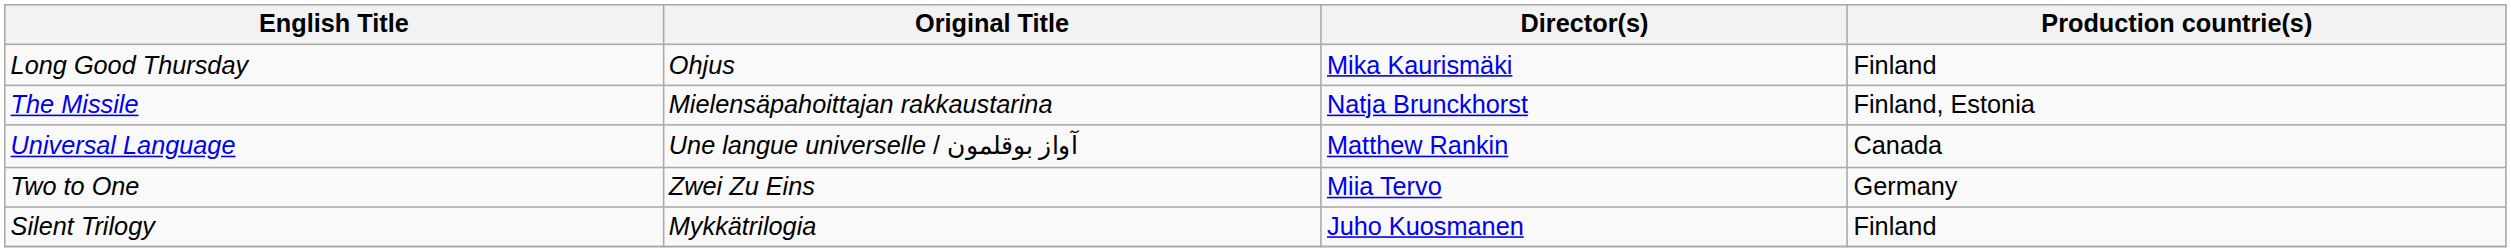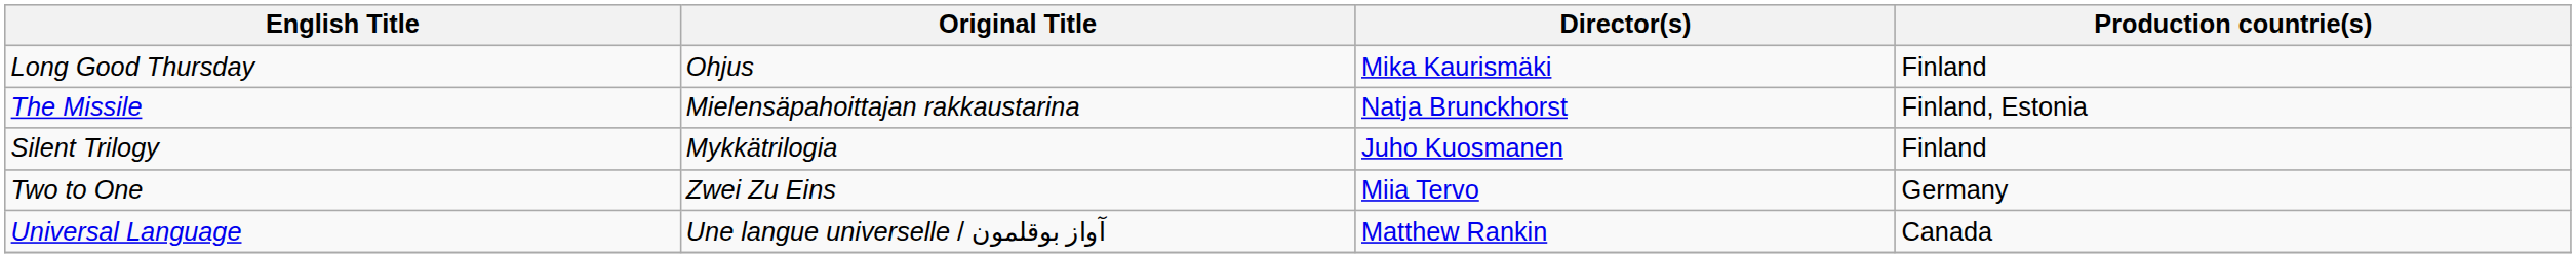 <table class="wikitable" style="width:100%; margin-bottom:4px">
 <tr>
 <th scope="col" width="25%">English Title</th>
 <th scope="col" width="25%">Original Title</th>
 <th scope="col" width="20%">Director(s)</th>
 <th scope="col" width="25%">Production countrie(s)</th>
 </tr>
 <tr>
 <td><em>Long Good Thursday</em></td>
 <td><em>Ohjus</em></td>
 <td><a href='#'>Mika Kaurismäki</a></td>
 <td>Finland</td>
 </tr>
 <tr>
 <td><em><a href='#'>The Missile</a></em></td>
 <td><em>Mielensäpahoittajan rakkaustarina</em></td>
 <td><a href='#'>Natja Brunckhorst</a></td>
 <td>Finland, Estonia</td>
 </tr>
 <tr>
-<td><em><a href='#'>Universal Language</a></em></td>
-<td><em>Une langue universelle</em> / آواز بوقلمون</td>
-<td><a href='#'>Matthew Rankin</a></td>
-<td>Canada</td>
+<td><em>Silent Trilogy</em></td>
+<td><em>Mykkätrilogia</em></td>
+<td><a href='#'>Juho Kuosmanen</a></td>
+<td>Finland</td>
 </tr>
 <tr>
 <td><em>Two to One</em></td>
 <td><em>Zwei Zu Eins</em></td>
 <td><a href='#'>Miia Tervo</a></td>
 <td>Germany</td>
 </tr>
 <tr>
-<td><em>Silent Trilogy</em></td>
-<td><em>Mykkätrilogia</em></td>
-<td><a href='#'>Juho Kuosmanen</a></td>
-<td>Finland</td>
+<td><em><a href='#'>Universal Language</a></em></td>
+<td><em>Une langue universelle</em> / آواز بوقلمون</td>
+<td><a href='#'>Matthew Rankin</a></td>
+<td>Canada</td>
 </tr>
 <tr>
 </tr>
 </table>
